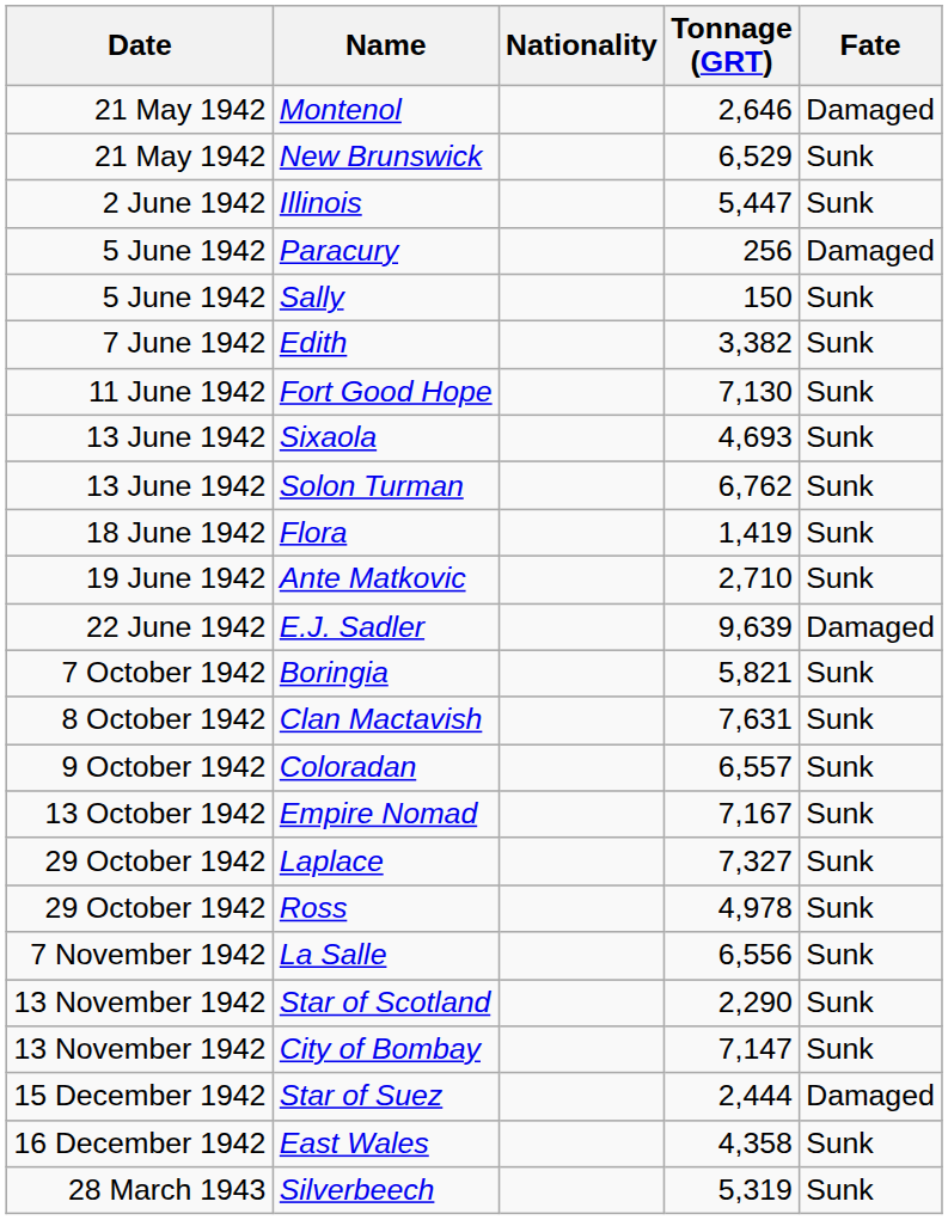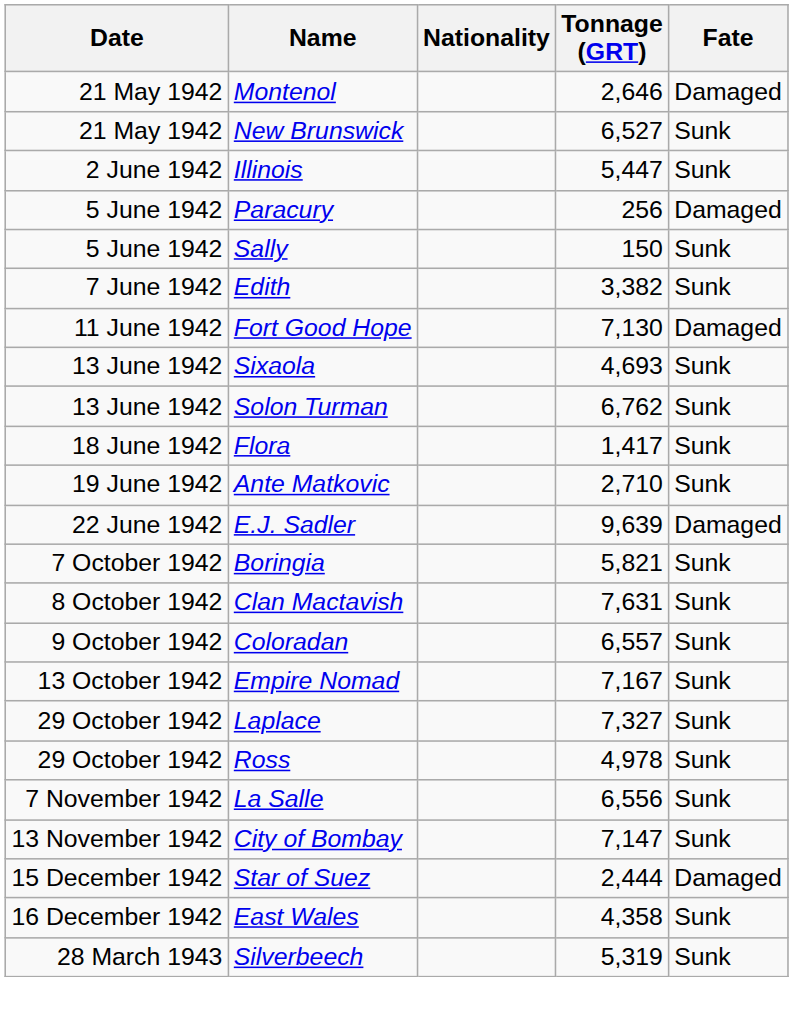 <table class="wikitable sortable" style="margin: 1em auto 1em auto;"|->
 <tr>
 <th>Date</th>
 <th>Name</th>
 <th>Nationality</th>
 <th>Tonnage<br>(<a href='#'>GRT</a>)</th>
 <th>Fate</th>
 </tr>
 <tr>
 <td align="right">21 May 1942</td>
 <td align="left"><a href='#'><em>Montenol</em></a></td>
 <td align="left"></td>
 <td align="right">2,646</td>
 <td align="left">Damaged</td>
 </tr>
 <tr>
 <td align="right">21 May 1942</td>
 <td align="left"><a href='#'><em>New Brunswick</em></a></td>
 <td align="left"></td>
-<td align="right">6,529</td>
+<td align="right">6,527</td>
 <td align="left">Sunk</td>
 </tr>
 <tr>
 <td align="right">2 June 1942</td>
 <td align="left"><a href='#'><em>Illinois</em></a></td>
 <td align="left"></td>
 <td align="right">5,447</td>
 <td align="left">Sunk</td>
 </tr>
 <tr>
 <td align="right">5 June 1942</td>
 <td align="left"><a href='#'><em>Paracury</em></a></td>
 <td align="left"></td>
 <td align="right">256</td>
 <td align="left">Damaged</td>
 </tr>
 <tr>
 <td align="right">5 June 1942</td>
 <td align="left"><a href='#'><em>Sally</em></a></td>
 <td align="left"></td>
 <td align="right">150</td>
 <td align="left">Sunk</td>
 </tr>
 <tr>
 <td align="right">7 June 1942</td>
 <td align="left"><a href='#'><em>Edith</em></a></td>
 <td align="left"></td>
 <td align="right">3,382</td>
 <td align="left">Sunk</td>
 </tr>
 <tr>
 <td align="right">11 June 1942</td>
 <td align="left"><a href='#'><em>Fort Good Hope</em></a></td>
 <td align="left"></td>
 <td align="right">7,130</td>
-<td align="left">Sunk</td>
+<td align="left">Damaged</td>
 </tr>
 <tr>
 <td align="right">13 June 1942</td>
 <td align="left"><a href='#'><em>Sixaola</em></a></td>
 <td align="left"></td>
 <td align="right">4,693</td>
 <td align="left">Sunk</td>
 </tr>
 <tr>
 <td align="right">13 June 1942</td>
 <td align="left"><a href='#'><em>Solon Turman</em></a></td>
 <td align="left"></td>
 <td align="right">6,762</td>
 <td align="left">Sunk</td>
 </tr>
 <tr>
 <td align="right">18 June 1942</td>
 <td align="left"><a href='#'><em>Flora</em></a></td>
 <td align="left"></td>
-<td align="right">1,419</td>
+<td align="right">1,417</td>
 <td align="left">Sunk</td>
 </tr>
 <tr>
 <td align="right">19 June 1942</td>
 <td align="left"><a href='#'><em>Ante Matkovic</em></a></td>
 <td align="left"></td>
 <td align="right">2,710</td>
 <td align="left">Sunk</td>
 </tr>
 <tr>
 <td align="right">22 June 1942</td>
 <td align="left"><a href='#'><em>E.J. Sadler</em></a></td>
 <td align="left"></td>
 <td align="right">9,639</td>
 <td align="left">Damaged</td>
 </tr>
 <tr>
 <td align="right">7 October 1942</td>
 <td align="left"><a href='#'><em>Boringia</em></a></td>
 <td align="left"></td>
 <td align="right">5,821</td>
 <td align="left">Sunk</td>
 </tr>
 <tr>
 <td align="right">8 October 1942</td>
 <td align="left"><a href='#'><em>Clan Mactavish</em></a></td>
 <td align="left"></td>
 <td align="right">7,631</td>
 <td align="left">Sunk</td>
 </tr>
 <tr>
 <td align="right">9 October 1942</td>
 <td align="left"><a href='#'><em>Coloradan</em></a></td>
 <td align="left"></td>
 <td align="right">6,557</td>
 <td align="left">Sunk</td>
 </tr>
 <tr>
 <td align="right">13 October 1942</td>
 <td align="left"><a href='#'><em>Empire Nomad</em></a></td>
 <td align="left"></td>
 <td align="right">7,167</td>
 <td align="left">Sunk</td>
 </tr>
 <tr>
 <td align="right">29 October 1942</td>
 <td align="left"><a href='#'><em>Laplace</em></a></td>
 <td align="left"></td>
 <td align="right">7,327</td>
 <td align="left">Sunk</td>
 </tr>
 <tr>
 <td align="right">29 October 1942</td>
 <td align="left"><a href='#'><em>Ross</em></a></td>
 <td align="left"></td>
 <td align="right">4,978</td>
 <td align="left">Sunk</td>
 </tr>
 <tr>
 <td align="right">7 November 1942</td>
 <td align="left"><a href='#'><em>La Salle</em></a></td>
 <td align="left"></td>
 <td align="right">6,556</td>
 <td align="left">Sunk</td>
 </tr>
 <tr>
 <td align="right">13 November 1942</td>
-<td align="left"><a href='#'><em>Star of Scotland</em></a></td>
-<td align="left"></td>
-<td align="right">2,290</td>
-<td align="left">Sunk</td>
-</tr>
-<tr>
-<td align="right">13 November 1942</td>
 <td align="left"><a href='#'><em>City of Bombay</em></a></td>
 <td align="left"></td>
 <td align="right">7,147</td>
 <td align="left">Sunk</td>
 </tr>
 <tr>
 <td align="right">15 December 1942</td>
 <td align="left"><a href='#'><em>Star of Suez</em></a></td>
 <td align="left"></td>
 <td align="right">2,444</td>
 <td align="left">Damaged</td>
 </tr>
 <tr>
 <td align="right">16 December 1942</td>
 <td align="left"><a href='#'><em>East Wales</em></a></td>
 <td align="left"></td>
 <td align="right">4,358</td>
 <td align="left">Sunk</td>
 </tr>
 <tr>
 <td align="right">28 March 1943</td>
 <td align="left"><a href='#'><em>Silverbeech</em></a></td>
 <td align="left"></td>
 <td align="right">5,319</td>
 <td align="left">Sunk</td>
 </tr>
 </table>
